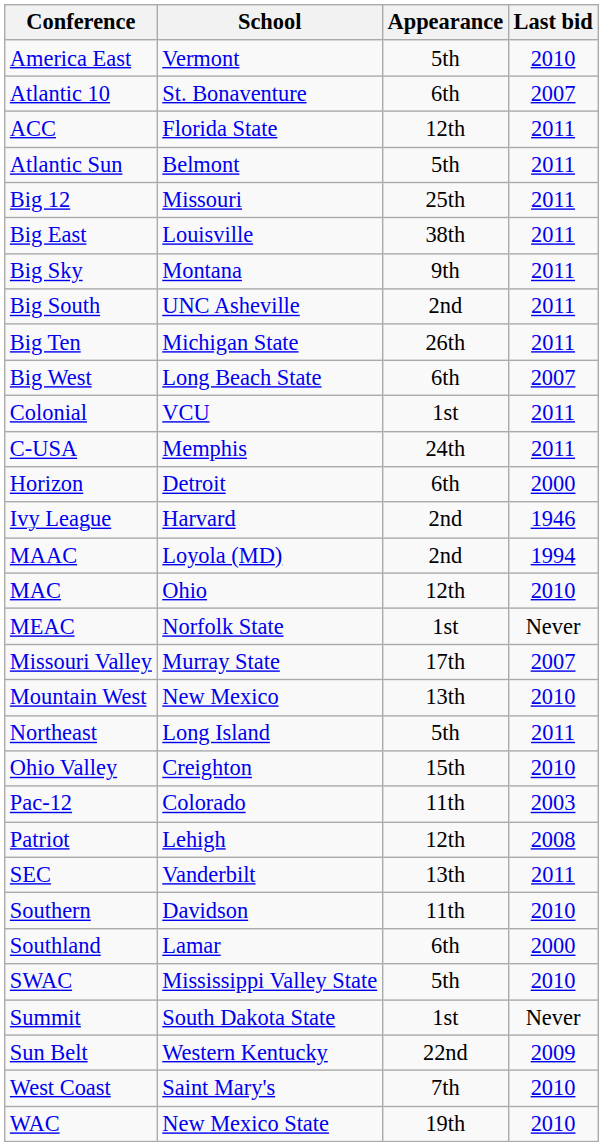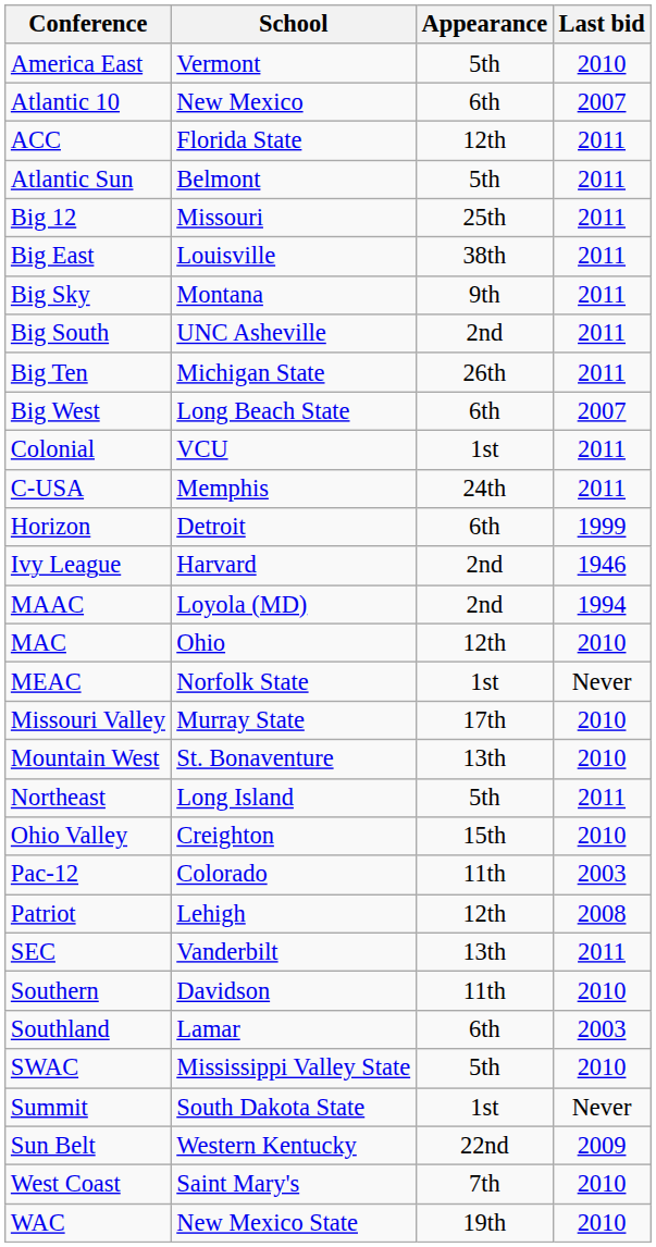 <table class="wikitable sortable" style="text-align: center;">
 <tr>
 <th>Conference</th>
 <th>School</th>
 <th data-sort-type="number">Appearance</th>
 <th>Last bid</th>
 </tr>
 <tr>
 <td align=left><a href='#'>America East</a></td>
 <td align=left><a href='#'>Vermont</a></td>
 <td>5th</td>
 <td><a href='#'>2010</a></td>
 </tr>
 <tr>
 <td align=left><a href='#'>Atlantic 10</a></td>
-<td align=left><a href='#'>St. Bonaventure</a></td>
+<td align=left><a href='#'>New Mexico</a></td>
 <td>6th</td>
 <td><a href='#'>2007</a></td>
 </tr>
 <tr>
 <td align=left><a href='#'>ACC</a></td>
 <td align=left><a href='#'>Florida State</a></td>
 <td>12th</td>
 <td><a href='#'>2011</a></td>
 </tr>
 <tr>
 <td align=left><a href='#'>Atlantic Sun</a></td>
 <td align=left><a href='#'>Belmont</a></td>
 <td>5th</td>
 <td><a href='#'>2011</a></td>
 </tr>
 <tr>
 <td align=left><a href='#'>Big 12</a></td>
 <td align=left><a href='#'>Missouri</a></td>
 <td>25th</td>
 <td><a href='#'>2011</a></td>
 </tr>
 <tr>
 <td align=left><a href='#'>Big East</a></td>
 <td align=left><a href='#'>Louisville</a></td>
 <td>38th</td>
 <td><a href='#'>2011</a></td>
 </tr>
 <tr>
 <td align=left><a href='#'>Big Sky</a></td>
 <td align=left><a href='#'>Montana</a></td>
 <td>9th</td>
 <td><a href='#'>2011</a></td>
 </tr>
 <tr>
 <td align=left><a href='#'>Big South</a></td>
 <td align=left><a href='#'>UNC Asheville</a></td>
 <td>2nd</td>
 <td><a href='#'>2011</a></td>
 </tr>
 <tr>
 <td align=left><a href='#'>Big Ten</a></td>
 <td align=left><a href='#'>Michigan State</a></td>
 <td>26th</td>
 <td><a href='#'>2011</a></td>
 </tr>
 <tr>
 <td align=left><a href='#'>Big West</a></td>
 <td align=left><a href='#'>Long Beach State</a></td>
 <td>6th</td>
 <td><a href='#'>2007</a></td>
 </tr>
 <tr>
 <td align=left><a href='#'>Colonial</a></td>
 <td align=left><a href='#'>VCU</a></td>
 <td>1st</td>
 <td><a href='#'>2011</a></td>
 </tr>
 <tr>
 <td align=left><a href='#'>C-USA</a></td>
 <td align=left><a href='#'>Memphis</a></td>
 <td>24th</td>
 <td><a href='#'>2011</a></td>
 </tr>
 <tr>
 <td align=left><a href='#'>Horizon</a></td>
 <td align=left><a href='#'>Detroit</a></td>
 <td>6th</td>
-<td><a href='#'>2000</a></td>
+<td><a href='#'>1999</a></td>
 </tr>
 <tr>
 <td align=left><a href='#'>Ivy League</a></td>
 <td align=left><a href='#'>Harvard</a></td>
 <td>2nd</td>
 <td><a href='#'>1946</a></td>
 </tr>
 <tr>
 <td align=left><a href='#'>MAAC</a></td>
 <td align=left><a href='#'>Loyola (MD)</a></td>
 <td>2nd</td>
 <td><a href='#'>1994</a></td>
 </tr>
 <tr>
 <td align=left><a href='#'>MAC</a></td>
 <td align=left><a href='#'>Ohio</a></td>
 <td>12th</td>
 <td><a href='#'>2010</a></td>
 </tr>
 <tr>
 <td align=left><a href='#'>MEAC</a></td>
 <td align=left><a href='#'>Norfolk State</a></td>
 <td>1st</td>
 <td>Never</td>
 </tr>
 <tr>
 <td align=left><a href='#'>Missouri Valley</a></td>
 <td align=left><a href='#'>Murray State</a></td>
 <td>17th</td>
-<td><a href='#'>2007</a></td>
+<td><a href='#'>2010</a></td>
 </tr>
 <tr>
 <td align=left><a href='#'>Mountain West</a></td>
-<td align=left><a href='#'>New Mexico</a></td>
+<td align=left><a href='#'>St. Bonaventure</a></td>
 <td>13th</td>
 <td><a href='#'>2010</a></td>
 </tr>
 <tr>
 <td align=left><a href='#'>Northeast</a></td>
 <td align=left><a href='#'>Long Island</a></td>
 <td>5th</td>
 <td><a href='#'>2011</a></td>
 </tr>
 <tr>
 <td align=left><a href='#'>Ohio Valley</a></td>
 <td align=left><a href='#'>Creighton</a></td>
 <td>15th</td>
 <td><a href='#'>2010</a></td>
 </tr>
 <tr>
 <td align=left><a href='#'>Pac-12</a></td>
 <td align=left><a href='#'>Colorado</a></td>
 <td>11th</td>
 <td><a href='#'>2003</a></td>
 </tr>
 <tr>
 <td align=left><a href='#'>Patriot</a></td>
 <td align=left><a href='#'>Lehigh</a></td>
 <td>12th</td>
 <td><a href='#'>2008</a></td>
 </tr>
 <tr>
 <td align=left><a href='#'>SEC</a></td>
 <td align=left><a href='#'>Vanderbilt</a></td>
 <td>13th</td>
 <td><a href='#'>2011</a></td>
 </tr>
 <tr>
 <td align=left><a href='#'>Southern</a></td>
 <td align=left><a href='#'>Davidson</a></td>
 <td>11th</td>
 <td><a href='#'>2010</a></td>
 </tr>
 <tr>
 <td align=left><a href='#'>Southland</a></td>
 <td align=left><a href='#'>Lamar</a></td>
 <td>6th</td>
-<td><a href='#'>2000</a></td>
+<td><a href='#'>2003</a></td>
 </tr>
 <tr>
 <td align=left><a href='#'>SWAC</a></td>
 <td align=left><a href='#'>Mississippi Valley State</a></td>
 <td>5th</td>
 <td><a href='#'>2010</a></td>
 </tr>
 <tr>
 <td align=left><a href='#'>Summit</a></td>
 <td align=left><a href='#'>South Dakota State</a></td>
 <td>1st</td>
 <td>Never</td>
 </tr>
 <tr>
 <td align=left><a href='#'>Sun Belt</a></td>
 <td align=left><a href='#'>Western Kentucky</a></td>
 <td>22nd</td>
 <td><a href='#'>2009</a></td>
 </tr>
 <tr>
 <td align=left><a href='#'>West Coast</a></td>
 <td align=left><a href='#'>Saint Mary's</a></td>
 <td>7th</td>
 <td><a href='#'>2010</a></td>
 </tr>
 <tr>
 <td align=left><a href='#'>WAC</a></td>
 <td align=left><a href='#'>New Mexico State</a></td>
 <td>19th</td>
 <td><a href='#'>2010</a></td>
 </tr>
 </table>
